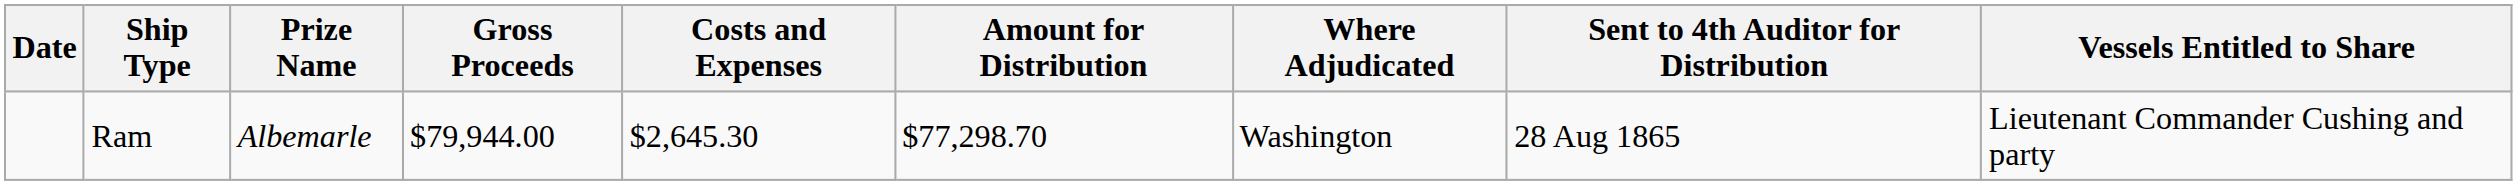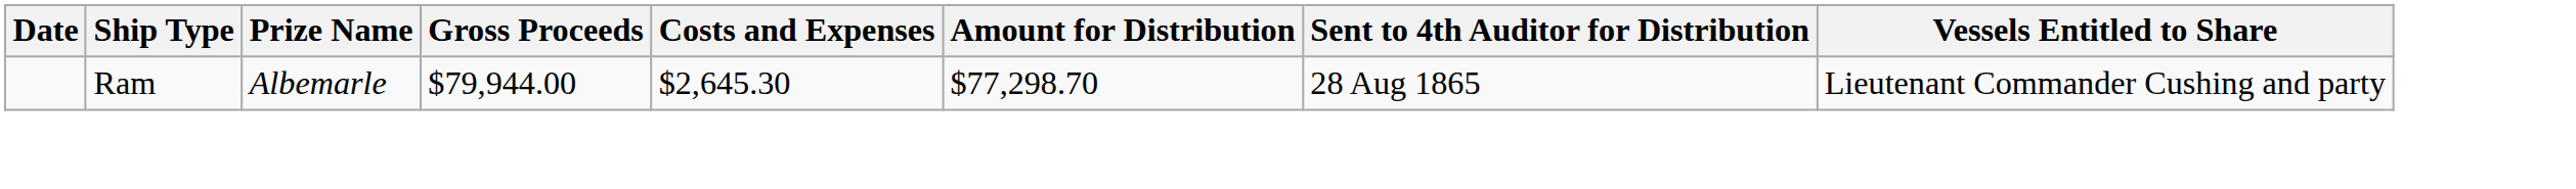 <table class="wikitable">
 <tr>
 <th>Date</th>
 <th>Ship Type</th>
 <th>Prize Name</th>
 <th>Gross Proceeds</th>
 <th>Costs and Expenses</th>
 <th>Amount for Distribution</th>
-<th>Where Adjudicated</th>
 <th>Sent to 4th Auditor for Distribution</th>
 <th>Vessels Entitled to Share</th>
 </tr>
 <tr>
 <td></td>
 <td>Ram</td>
 <td><em>Albemarle</em></td>
 <td>$79,944.00</td>
 <td>$2,645.30</td>
 <td>$77,298.70</td>
-<td>Washington</td>
 <td>28 Aug 1865</td>
 <td>Lieutenant Commander Cushing and party</td>
 </tr>
 </table>
